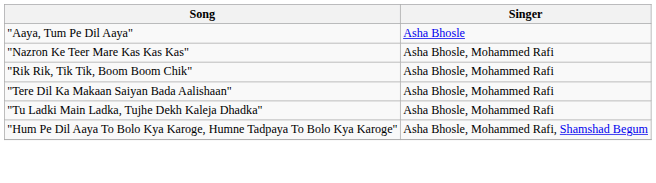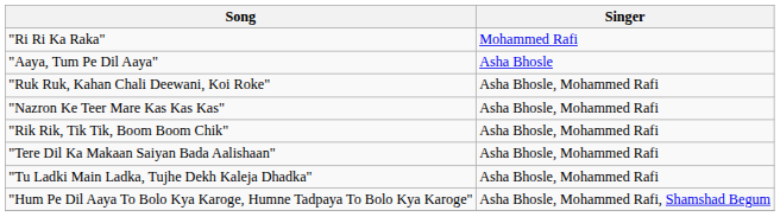 <table class="wikitable">
 <tr style="background:#d1e4fd;">
 <th>Song</th>
 <th>Singer</th>
 </tr>
 <tr>
+<td>"Ri Ri Ka Raka"</td>
+<td><a href='#'>Mohammed Rafi</a></td>
+</tr>
+<tr>
 <td>"Aaya, Tum Pe Dil Aaya"</td>
 <td><a href='#'>Asha Bhosle</a></td>
+</tr>
+<tr>
+<td>"Ruk Ruk, Kahan Chali Deewani, Koi Roke"</td>
+<td>Asha Bhosle, Mohammed Rafi</td>
 </tr>
 <tr>
 <td>"Nazron Ke Teer Mare Kas Kas Kas"</td>
 <td>Asha Bhosle, Mohammed Rafi</td>
 </tr>
 <tr>
 <td>"Rik Rik, Tik Tik, Boom Boom Chik"</td>
 <td>Asha Bhosle, Mohammed Rafi</td>
 </tr>
 <tr>
 <td>"Tere Dil Ka Makaan Saiyan Bada Aalishaan"</td>
 <td>Asha Bhosle, Mohammed Rafi</td>
 </tr>
 <tr>
 <td>"Tu Ladki Main Ladka, Tujhe Dekh Kaleja Dhadka"</td>
 <td>Asha Bhosle, Mohammed Rafi</td>
 </tr>
 <tr>
 <td>"Hum Pe Dil Aaya To Bolo Kya Karoge, Humne Tadpaya To Bolo Kya Karoge"</td>
 <td>Asha Bhosle, Mohammed Rafi, <a href='#'>Shamshad Begum</a></td>
 </tr>
 <tr>
 </tr>
 </table>
